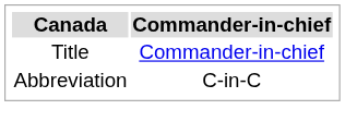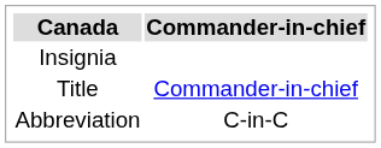 <table style="border:thin solid darkgray; padding:0.2em;">
 <tr style="background:#ddd;">
 <th>Canada</th>
 <th>Commander-in-chief</th>
+</tr>
+<tr align="center">
+<td>Insignia</td>
+<td> </td>
 </tr>
 <tr align="center">
 <td>Title</td>
 <td><a href='#'>Commander-in-chief</a></td>
 </tr>
 <tr align="center">
 <td>Abbreviation</td>
 <td>C-in-C</td>
 </tr>
 </table>
